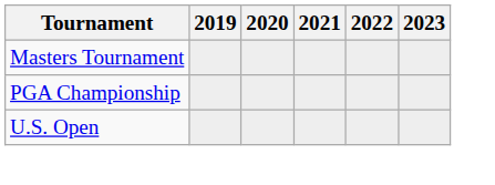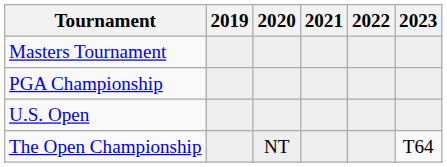 <table class="wikitable" style="font-size:95%;text-align:center;">
 <tr>
 <th>Tournament</th>
 <th>2019</th>
 <th>2020</th>
 <th>2021</th>
 <th>2022</th>
 <th>2023</th>
 </tr>
 <tr>
 <td align=left><a href='#'>Masters Tournament</a></td>
 <td style="background:#eeeeee;"></td>
 <td style="background:#eeeeee;"></td>
 <td style="background:#eeeeee;"></td>
 <td style="background:#eeeeee;"></td>
 <td style="background:#eeeeee;"></td>
 </tr>
 <tr>
 <td align=left><a href='#'>PGA Championship</a></td>
 <td style="background:#eeeeee;"></td>
 <td style="background:#eeeeee;"></td>
 <td style="background:#eeeeee;"></td>
 <td style="background:#eeeeee;"></td>
 <td style="background:#eeeeee;"></td>
 </tr>
 <tr>
 <td align=left><a href='#'>U.S. Open</a></td>
 <td style="background:#eeeeee;"></td>
 <td style="background:#eeeeee;"></td>
 <td style="background:#eeeeee;"></td>
 <td style="background:#eeeeee;"></td>
 <td style="background:#eeeeee;"></td>
 </tr>
+<tr>
+<td align=left><a href='#'>The Open Championship</a></td>
+<td style="background:#eeeeee;"></td>
+<td style="background:#eeeeee;">NT</td>
+<td style="background:#eeeeee;"></td>
+<td style="background:#eeeeee;"></td>
+<td>T64</td>
+</tr>
 </table>
